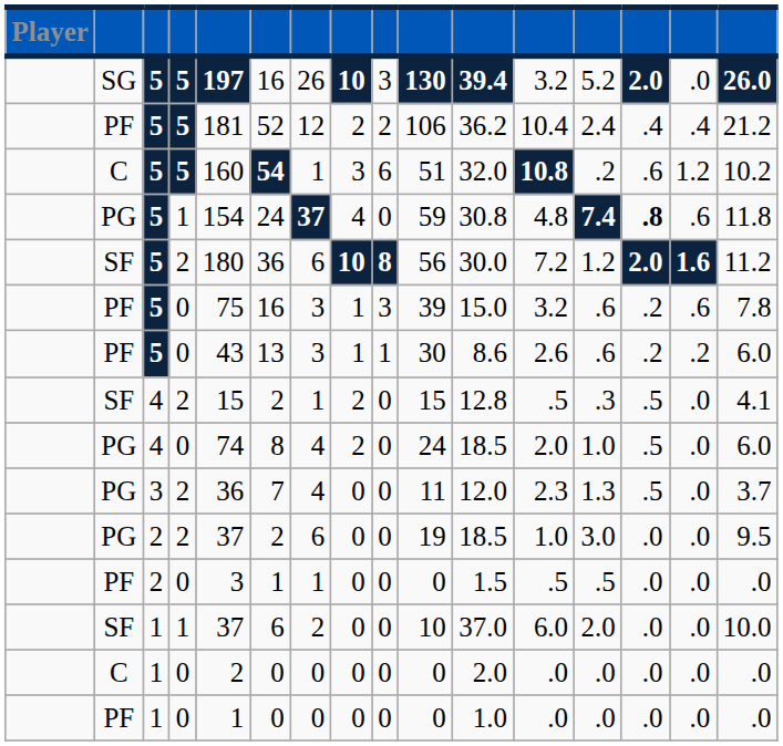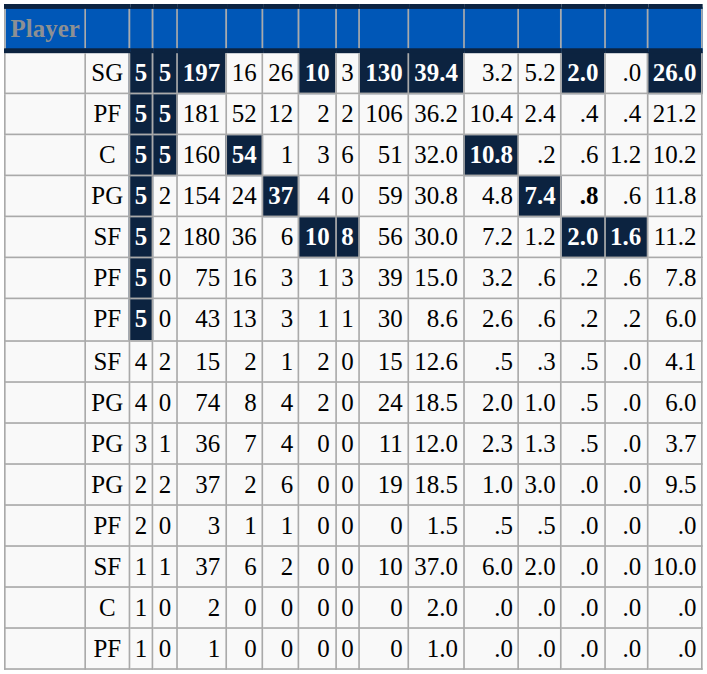 <table class="wikitable sortable" style="font-size: 95%; text-align:right;">
 <tr>
 <th style="background:#0057B7; color:#8D9093; border-top:#0C2340 3px solid; border-bottom:#0C2340 3px solid;">Player</th>
 <th style="background:#0057B7; color:#8D9093; border-top:#0C2340 3px solid; border-bottom:#0C2340 3px solid;"></th>
 <th style="background:#0057B7; color:#8D9093; border-top:#0C2340 3px solid; border-bottom:#0C2340 3px solid;"></th>
 <th style="background:#0057B7; color:#8D9093; border-top:#0C2340 3px solid; border-bottom:#0C2340 3px solid;"></th>
 <th style="background:#0057B7; color:#8D9093; border-top:#0C2340 3px solid; border-bottom:#0C2340 3px solid;"></th>
 <th style="background:#0057B7; color:#8D9093; border-top:#0C2340 3px solid; border-bottom:#0C2340 3px solid;"></th>
 <th style="background:#0057B7; color:#8D9093; border-top:#0C2340 3px solid; border-bottom:#0C2340 3px solid;"></th>
 <th style="background:#0057B7; color:#8D9093; border-top:#0C2340 3px solid; border-bottom:#0C2340 3px solid;"></th>
 <th style="background:#0057B7; color:#8D9093; border-top:#0C2340 3px solid; border-bottom:#0C2340 3px solid;"></th>
 <th style="background:#0057B7; color:#8D9093; border-top:#0C2340 3px solid; border-bottom:#0C2340 3px solid;"></th>
 <th style="background:#0057B7; color:#8D9093; border-top:#0C2340 3px solid; border-bottom:#0C2340 3px solid;"></th>
 <th style="background:#0057B7; color:#8D9093; border-top:#0C2340 3px solid; border-bottom:#0C2340 3px solid;"></th>
 <th style="background:#0057B7; color:#8D9093; border-top:#0C2340 3px solid; border-bottom:#0C2340 3px solid;"></th>
 <th style="background:#0057B7; color:#8D9093; border-top:#0C2340 3px solid; border-bottom:#0C2340 3px solid;"></th>
 <th style="background:#0057B7; color:#8D9093; border-top:#0C2340 3px solid; border-bottom:#0C2340 3px solid;"></th>
 <th style="background:#0057B7; color:#8D9093; border-top:#0C2340 3px solid; border-bottom:#0C2340 3px solid;"></th>
 </tr>
 <tr>
 <td style="text-align:left;"></td>
 <td style="text-align:center;">SG</td>
 <td style="background:#0C2340; color:#FFFFFF;"><strong>5</strong></td>
 <td style="background:#0C2340; color:#FFFFFF;"><strong>5</strong></td>
 <td style="background:#0C2340; color:#FFFFFF;"><strong>197</strong></td>
 <td>16</td>
 <td>26</td>
 <td style="background:#0C2340; color:#FFFFFF;"><strong>10</strong></td>
 <td>3</td>
 <td style="background:#0C2340; color:#FFFFFF;"><strong>130</strong></td>
 <td style="background:#0C2340; color:#FFFFFF;"><strong>39.4</strong></td>
 <td>3.2</td>
 <td>5.2</td>
 <td style="background:#0C2340; color:#FFFFFF;"><strong>2.0</strong></td>
 <td>.0</td>
 <td style="background:#0C2340; color:#FFFFFF;"><strong>26.0</strong></td>
 </tr>
 <tr>
 <td style="text-align:left;"></td>
 <td style="text-align:center;">PF</td>
 <td style="background:#0C2340; color:#FFFFFF;"><strong>5</strong></td>
 <td style="background:#0C2340; color:#FFFFFF;"><strong>5</strong></td>
 <td>181</td>
 <td>52</td>
 <td>12</td>
 <td>2</td>
 <td>2</td>
 <td>106</td>
 <td>36.2</td>
 <td>10.4</td>
 <td>2.4</td>
 <td>.4</td>
 <td>.4</td>
 <td>21.2</td>
 </tr>
 <tr>
 <td style="text-align:left;"></td>
 <td style="text-align:center;">C</td>
 <td style="background:#0C2340; color:#FFFFFF;"><strong>5</strong></td>
 <td style="background:#0C2340; color:#FFFFFF;"><strong>5</strong></td>
 <td>160</td>
 <td style="background:#0C2340; color:#FFFFFF;"><strong>54</strong></td>
 <td>1</td>
 <td>3</td>
 <td>6</td>
 <td>51</td>
 <td>32.0</td>
 <td style="background:#0C2340; color:#FFFFFF;"><strong>10.8</strong></td>
 <td>.2</td>
 <td>.6</td>
 <td>1.2</td>
 <td>10.2</td>
 </tr>
 <tr>
 <td style="text-align:left;"></td>
 <td style="text-align:center;">PG</td>
 <td style="background:#0C2340; color:#FFFFFF;"><strong>5</strong></td>
-<td>1</td>
+<td>2</td>
 <td>154</td>
 <td>24</td>
 <td style="background:#0C2340; color:#FFFFFF;"><strong>37</strong></td>
 <td>4</td>
 <td>0</td>
 <td>59</td>
 <td>30.8</td>
 <td>4.8</td>
 <td style="background:#0C2340; color:#FFFFFF;"><strong>7.4</strong></td>
 <td><strong>.8</strong></td>
 <td>.6</td>
 <td>11.8</td>
 </tr>
 <tr>
 <td style="text-align:left;"></td>
 <td style="text-align:center;">SF</td>
 <td style="background:#0C2340; color:#FFFFFF;"><strong>5</strong></td>
 <td>2</td>
 <td>180</td>
 <td>36</td>
 <td>6</td>
 <td style="background:#0C2340; color:#FFFFFF;"><strong>10</strong></td>
 <td style="background:#0C2340; color:#FFFFFF;"><strong>8</strong></td>
 <td>56</td>
 <td>30.0</td>
 <td>7.2</td>
 <td>1.2</td>
 <td style="background:#0C2340; color:#FFFFFF;"><strong>2.0</strong></td>
 <td style="background:#0C2340; color:#FFFFFF;"><strong>1.6</strong></td>
 <td>11.2</td>
 </tr>
 <tr>
 <td style="text-align:left;"></td>
 <td style="text-align:center;">PF</td>
 <td style="background:#0C2340; color:#FFFFFF;"><strong>5</strong></td>
 <td>0</td>
 <td>75</td>
 <td>16</td>
 <td>3</td>
 <td>1</td>
 <td>3</td>
 <td>39</td>
 <td>15.0</td>
 <td>3.2</td>
 <td>.6</td>
 <td>.2</td>
 <td>.6</td>
 <td>7.8</td>
 </tr>
 <tr>
 <td style="text-align:left;"></td>
 <td style="text-align:center;">PF</td>
 <td style="background:#0C2340; color:#FFFFFF;"><strong>5</strong></td>
 <td>0</td>
 <td>43</td>
 <td>13</td>
 <td>3</td>
 <td>1</td>
 <td>1</td>
 <td>30</td>
 <td>8.6</td>
 <td>2.6</td>
 <td>.6</td>
 <td>.2</td>
 <td>.2</td>
 <td>6.0</td>
 </tr>
 <tr>
 <td style="text-align:left;"></td>
 <td style="text-align:center;">SF</td>
 <td>4</td>
 <td>2</td>
 <td>15</td>
 <td>2</td>
 <td>1</td>
 <td>2</td>
 <td>0</td>
 <td>15</td>
-<td>12.8</td>
+<td>12.6</td>
 <td>.5</td>
 <td>.3</td>
 <td>.5</td>
 <td>.0</td>
 <td>4.1</td>
 </tr>
 <tr>
 <td style="text-align:left;"></td>
 <td style="text-align:center;">PG</td>
 <td>4</td>
 <td>0</td>
 <td>74</td>
 <td>8</td>
 <td>4</td>
 <td>2</td>
 <td>0</td>
 <td>24</td>
 <td>18.5</td>
 <td>2.0</td>
 <td>1.0</td>
 <td>.5</td>
 <td>.0</td>
 <td>6.0</td>
 </tr>
 <tr>
 <td style="text-align:left;"></td>
 <td style="text-align:center;">PG</td>
 <td>3</td>
-<td>2</td>
+<td>1</td>
 <td>36</td>
 <td>7</td>
 <td>4</td>
 <td>0</td>
 <td>0</td>
 <td>11</td>
 <td>12.0</td>
 <td>2.3</td>
 <td>1.3</td>
 <td>.5</td>
 <td>.0</td>
 <td>3.7</td>
 </tr>
 <tr>
 <td style="text-align:left;"></td>
 <td style="text-align:center;">PG</td>
 <td>2</td>
 <td>2</td>
 <td>37</td>
 <td>2</td>
 <td>6</td>
 <td>0</td>
 <td>0</td>
 <td>19</td>
 <td>18.5</td>
 <td>1.0</td>
 <td>3.0</td>
 <td>.0</td>
 <td>.0</td>
 <td>9.5</td>
 </tr>
 <tr>
 <td style="text-align:left;"></td>
 <td style="text-align:center;">PF</td>
 <td>2</td>
 <td>0</td>
 <td>3</td>
 <td>1</td>
 <td>1</td>
 <td>0</td>
 <td>0</td>
 <td>0</td>
 <td>1.5</td>
 <td>.5</td>
 <td>.5</td>
 <td>.0</td>
 <td>.0</td>
 <td>.0</td>
 </tr>
 <tr>
 <td style="text-align:left;"></td>
 <td style="text-align:center;">SF</td>
 <td>1</td>
 <td>1</td>
 <td>37</td>
 <td>6</td>
 <td>2</td>
 <td>0</td>
 <td>0</td>
 <td>10</td>
 <td>37.0</td>
 <td>6.0</td>
 <td>2.0</td>
 <td>.0</td>
 <td>.0</td>
 <td>10.0</td>
 </tr>
 <tr>
 <td style="text-align:left;"></td>
 <td style="text-align:center;">C</td>
 <td>1</td>
 <td>0</td>
 <td>2</td>
 <td>0</td>
 <td>0</td>
 <td>0</td>
 <td>0</td>
 <td>0</td>
 <td>2.0</td>
 <td>.0</td>
 <td>.0</td>
 <td>.0</td>
 <td>.0</td>
 <td>.0</td>
 </tr>
 <tr>
 <td style="text-align:left;"></td>
 <td style="text-align:center;">PF</td>
 <td>1</td>
 <td>0</td>
 <td>1</td>
 <td>0</td>
 <td>0</td>
 <td>0</td>
 <td>0</td>
 <td>0</td>
 <td>1.0</td>
 <td>.0</td>
 <td>.0</td>
 <td>.0</td>
 <td>.0</td>
 <td>.0</td>
 </tr>
 </table>
